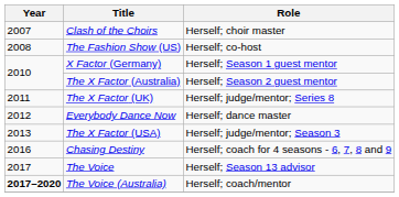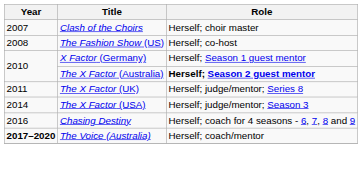 <table class="wikitable sortable">
 <tr>
 <th>Year</th>
 <th>Title</th>
 <th>Role</th>
 </tr>
 <tr>
 <td>2007</td>
 <td><em><a href='#'>Clash of the Choirs</a></em></td>
 <td>Herself; choir master</td>
 </tr>
 <tr>
 <td>2008</td>
 <td><a href='#'><em>The Fashion Show</em> (US)</a></td>
 <td>Herself; co-host</td>
 </tr>
 <tr>
 <td rowspan="2">2010</td>
 <td><a href='#'><em>X Factor</em> (Germany)</a></td>
 <td>Herself; <a href='#'>Season 1 guest mentor</a></td>
 </tr>
 <tr>
 <td><a href='#'><em>The X Factor</em> (Australia)</a></td>
-<td>Herself; <a href='#'>Season 2 guest mentor</a></td>
+<td><strong>Herself; <a href='#'>Season 2 guest mentor</a></strong></td>
 </tr>
 <tr>
 <td>2011</td>
 <td><a href='#'><em>The X Factor</em> (UK)</a></td>
 <td>Herself; judge/mentor; <a href='#'>Series 8</a></td>
 </tr>
 <tr>
-<td>2012</td>
-<td><em><a href='#'>Everybody Dance Now</a></em></td>
-<td>Herself; dance master</td>
-</tr>
-<tr>
-<td>2013</td>
+<td>2014</td>
 <td><a href='#'><em>The X Factor</em> (USA)</a></td>
 <td>Herself; judge/mentor; <a href='#'>Season 3</a></td>
 </tr>
 <tr>
 <td>2016</td>
 <td><a href='#'><em>Chasing Destiny</em></a></td>
 <td>Herself; coach for 4 seasons - <a href='#'>6</a>, <a href='#'>7</a>, <a href='#'>8</a> and <a href='#'>9</a></td>
 </tr>
 <tr>
-<td>2017</td>
-<td><em><a href='#'>The Voice</a></em></td>
-<td>Herself; <a href='#'>Season 13 advisor</a></td>
-</tr>
-<tr>
 <td><strong>2017–2020</strong></td>
 <td><em><a href='#'>The Voice (Australia)</a></em></td>
 <td>Herself; coach/mentor</td>
 </tr>
 <tr>
 </tr>
 </table>
